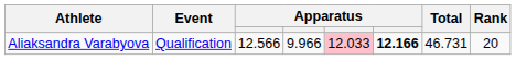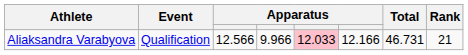 <table class="wikitable" style="font-size:90%">
 <tr>
 <th rowspan=2>Athlete</th>
 <th rowspan=2>Event</th>
 <th colspan=4>Apparatus</th>
 <th rowspan=2>Total</th>
 <th rowspan=2>Rank</th>
 </tr>
 <tr style="font-size:95%">
 <th></th>
 <th></th>
 <th></th>
 <th></th>
 </tr>
 <tr align=center>
 <td align=left><a href='#'>Aliaksandra Varabyova</a></td>
 <td align=left><a href='#'>Qualification</a></td>
 <td>12.566</td>
 <td>9.966</td>
 <td style="background: pink;">12.033</td>
-<td><strong>12.166</strong></td>
+<td>12.166</td>
 <td>46.731</td>
-<td>20</td>
+<td>21</td>
 </tr>
 </table>
